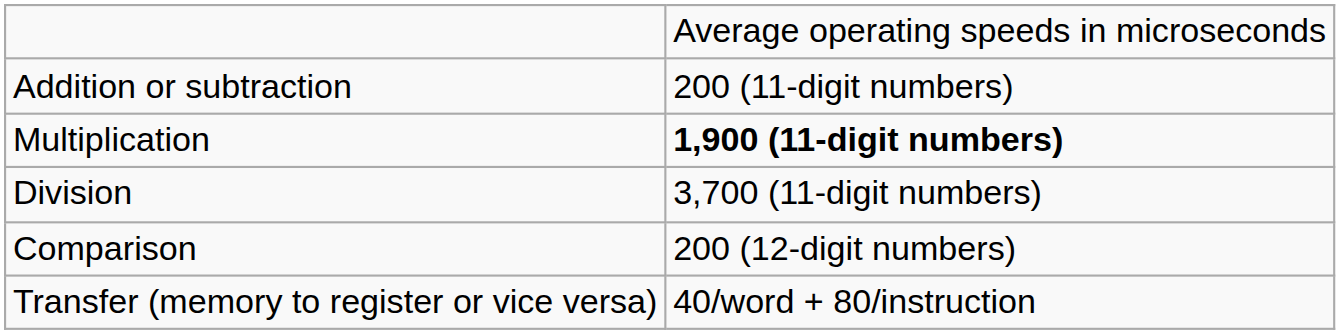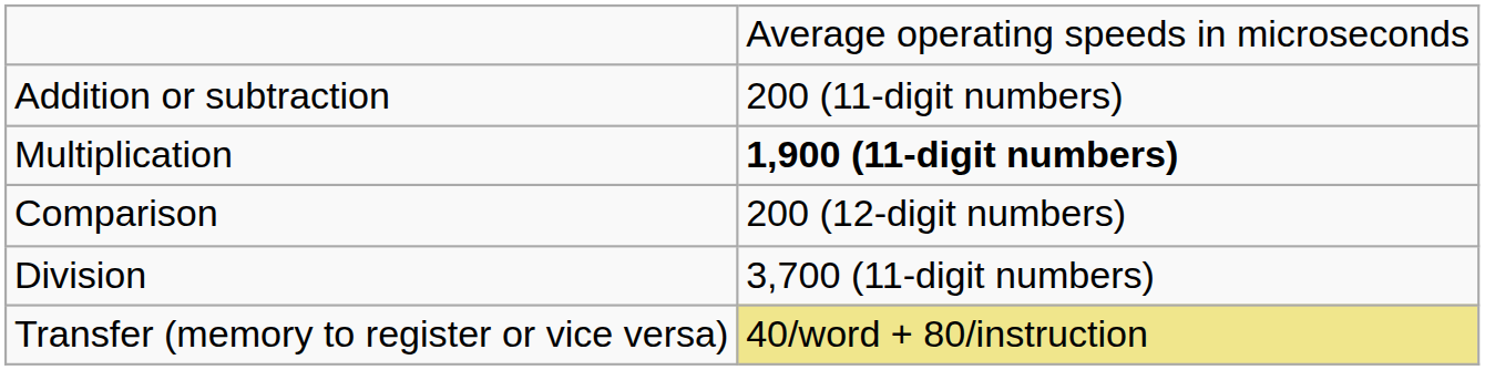 <table class="wikitable">
 <tr>
 <td></td>
 <td>Average operating speeds in microseconds</td>
 </tr>
 <tr>
 <td>Addition or subtraction</td>
 <td>200 (11-digit numbers)</td>
 </tr>
 <tr>
 <td>Multiplication</td>
 <td><strong>1,900 (11-digit numbers)</strong></td>
 </tr>
 <tr>
+<td>Comparison</td>
+<td>200 (12-digit numbers)</td>
+</tr>
+<tr>
 <td>Division</td>
 <td>3,700 (11-digit numbers)</td>
 </tr>
 <tr>
-<td>Comparison</td>
-<td>200 (12-digit numbers)</td>
-</tr>
-<tr>
 <td>Transfer (memory to register or vice versa)</td>
-<td>40/word + 80/instruction</td>
+<td style="background: khaki;">40/word + 80/instruction</td>
 </tr>
 </table>
